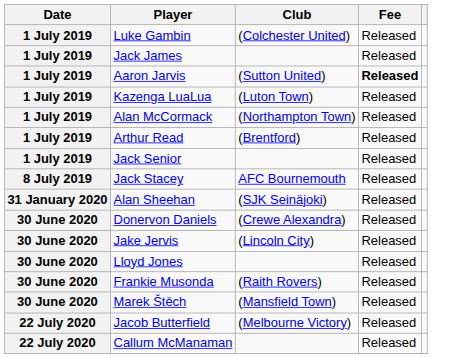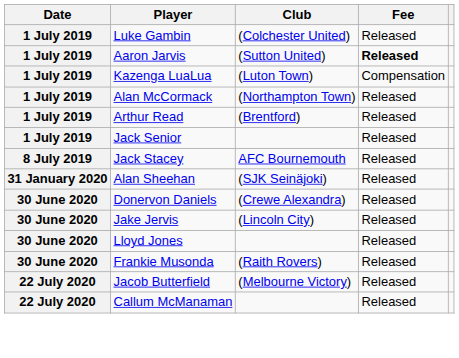 <table class="wikitable plainrowheaders">
 <tr>
 <th scope=col>Date</th>
 <th scope=col>Player</th>
 <th scope=col>Club</th>
 <th scope=col>Fee</th>
 <th scope=col class=unsortable></th>
 </tr>
 <tr>
 <th scope=row>1 July 2019</th>
 <td><a href='#'>Luke Gambin</a></td>
 <td>(<a href='#'>Colchester United</a>)</td>
 <td>Released</td>
 <td style="text-align:center;"></td>
 </tr>
 <tr>
 <th scope=row>1 July 2019</th>
-<td><a href='#'>Jack James</a></td>
-<td></td>
-<td>Released</td>
-<td style="text-align:center;"></td>
-</tr>
-<tr>
-<th scope=row>1 July 2019</th>
 <td><a href='#'>Aaron Jarvis</a></td>
 <td>(<a href='#'>Sutton United</a>)</td>
 <td><strong>Released</strong></td>
 <td style="text-align:center;"></td>
 </tr>
 <tr>
 <th scope=row>1 July 2019</th>
 <td><a href='#'>Kazenga LuaLua</a></td>
 <td>(<a href='#'>Luton Town</a>)</td>
-<td>Released</td>
+<td>Compensation</td>
 <td style="text-align:center;"></td>
 </tr>
 <tr>
 <th scope=row>1 July 2019</th>
 <td><a href='#'>Alan McCormack</a></td>
 <td>(<a href='#'>Northampton Town</a>)</td>
 <td>Released</td>
 <td style="text-align:center;"></td>
 </tr>
 <tr>
 <th scope=row>1 July 2019</th>
 <td><a href='#'>Arthur Read</a></td>
 <td>(<a href='#'>Brentford</a>)</td>
 <td>Released</td>
 <td style="text-align:center;"></td>
 </tr>
 <tr>
 <th scope=row>1 July 2019</th>
 <td><a href='#'>Jack Senior</a></td>
 <td></td>
 <td>Released</td>
 <td style="text-align:center;"></td>
 </tr>
 <tr>
 <th scope=row>8 July 2019</th>
 <td><a href='#'>Jack Stacey</a></td>
 <td><a href='#'>AFC Bournemouth</a></td>
 <td>Released</td>
 <td style="text-align:center;"></td>
 </tr>
 <tr>
 <th scope=row>31 January 2020</th>
 <td><a href='#'>Alan Sheehan</a></td>
 <td>(<a href='#'>SJK Seinäjoki</a>)</td>
 <td>Released</td>
 <td style="text-align:center;"></td>
 </tr>
 <tr>
 <th scope=row>30 June 2020</th>
 <td><a href='#'>Donervon Daniels</a></td>
 <td>(<a href='#'>Crewe Alexandra</a>)</td>
 <td>Released</td>
 <td style="text-align:center;"></td>
 </tr>
 <tr>
 <th scope=row>30 June 2020</th>
 <td><a href='#'>Jake Jervis</a></td>
 <td>(<a href='#'>Lincoln City</a>)</td>
 <td>Released</td>
 <td style="text-align:center;"></td>
 </tr>
 <tr>
 <th scope=row>30 June 2020</th>
 <td><a href='#'>Lloyd Jones</a></td>
 <td></td>
 <td>Released</td>
 <td style="text-align:center;"></td>
 </tr>
 <tr>
 <th scope=row>30 June 2020</th>
 <td><a href='#'>Frankie Musonda</a></td>
 <td>(<a href='#'>Raith Rovers</a>)</td>
 <td>Released</td>
 <td style="text-align:center;"></td>
 </tr>
 <tr>
-<th scope=row>30 June 2020</th>
-<td><a href='#'>Marek Štěch</a></td>
-<td>(<a href='#'>Mansfield Town</a>)</td>
-<td>Released</td>
-<td style="text-align:center;"></td>
-</tr>
-<tr>
 <th scope=row>22 July 2020</th>
 <td><a href='#'>Jacob Butterfield</a></td>
 <td>(<a href='#'>Melbourne Victory</a>)</td>
 <td>Released</td>
 <td style="text-align:center;"></td>
 </tr>
 <tr>
 <th scope=row>22 July 2020</th>
 <td><a href='#'>Callum McManaman</a></td>
 <td></td>
 <td>Released</td>
 <td style="text-align:center;"></td>
 </tr>
 </table>
